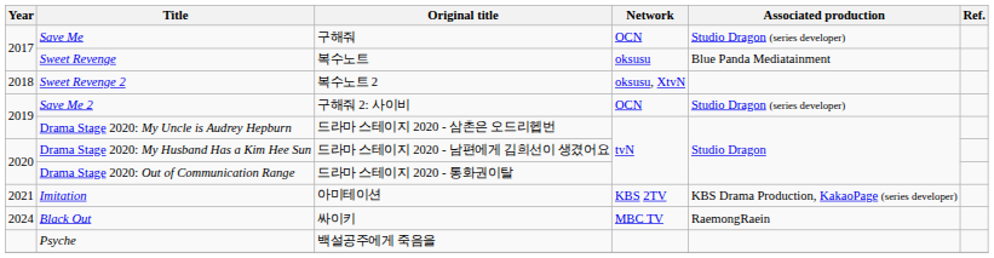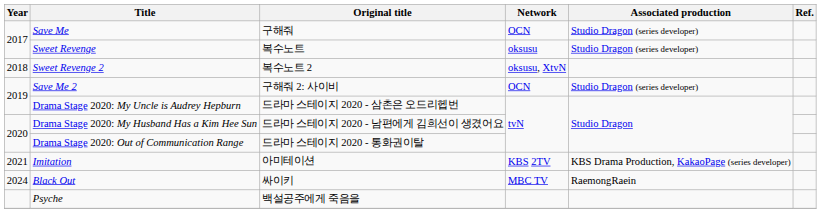 <table class="wikitable">
 <tr>
 <th>Year</th>
 <th>Title</th>
 <th>Original title</th>
 <th>Network</th>
 <th>Associated production</th>
 <th>Ref.</th>
 </tr>
 <tr>
 <td rowspan="2">2017</td>
 <td><em><a href='#'>Save Me</a></em></td>
 <td>구해줘</td>
 <td><a href='#'>OCN</a></td>
 <td><a href='#'>Studio Dragon</a> <small>(series developer)</small></td>
 <td></td>
 </tr>
 <tr>
 <td><em><a href='#'>Sweet Revenge</a></em></td>
 <td>복수노트</td>
 <td><a href='#'>oksusu</a></td>
-<td>Blue Panda Mediatainment</td>
+<td><a href='#'>Studio Dragon</a> <small>(series developer)</small></td>
 <td></td>
 </tr>
 <tr>
 <td>2018</td>
 <td><em><a href='#'>Sweet Revenge 2</a></em></td>
 <td>복수노트 2</td>
 <td><a href='#'>oksusu</a>, <a href='#'>XtvN</a></td>
 <td></td>
 <td></td>
 </tr>
 <tr>
 <td rowspan="2">2019</td>
 <td><em><a href='#'>Save Me 2</a></em></td>
 <td>구해줘 2: 사이비</td>
 <td><a href='#'>OCN</a></td>
 <td><a href='#'>Studio Dragon</a> <small>(series developer)</small></td>
 <td></td>
 </tr>
 <tr>
 <td><a href='#'>Drama Stage</a> 2020: <em>My Uncle is Audrey Hepburn</em></td>
 <td>드라마 스테이지 2020 - 삼촌은 오드리헵번</td>
 <td rowspan="3"><a href='#'>tvN</a></td>
 <td rowspan="3"><a href='#'>Studio Dragon</a></td>
 <td></td>
 </tr>
 <tr>
 <td rowspan="2">2020</td>
 <td><a href='#'>Drama Stage</a> 2020: <em>My Husband Has a Kim Hee Sun</em></td>
 <td>드라마 스테이지 2020 - 남편에게 김희선이 생겼어요</td>
 <td></td>
 </tr>
 <tr>
 <td><a href='#'>Drama Stage</a> 2020: <em>Out of Communication Range</em></td>
 <td>드라마 스테이지 2020 - 통화권이탈</td>
 <td></td>
 </tr>
 <tr>
 <td>2021</td>
 <td><em><a href='#'>Imitation</a></em></td>
 <td>아미테이션</td>
 <td><a href='#'>KBS</a> <a href='#'>2TV</a></td>
 <td>KBS Drama Production, <a href='#'>KakaoPage</a> <small>(series developer)</small></td>
 <td></td>
 </tr>
 <tr>
 <td>2024</td>
 <td><em><a href='#'>Black Out</a></em></td>
 <td>싸이키</td>
 <td><a href='#'>MBC TV</a></td>
 <td>RaemongRaein</td>
 <td></td>
 </tr>
 <tr>
 <td></td>
 <td><em>Psyche</em></td>
 <td>백설공주에게 죽음을</td>
 <td></td>
 <td></td>
 <td></td>
 </tr>
 <tr>
 </tr>
 </table>
